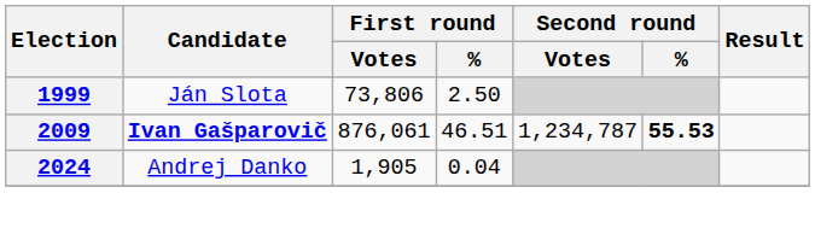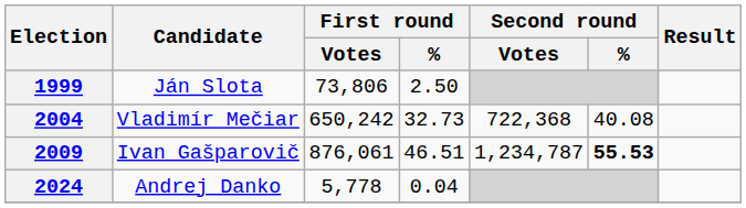 <table class=wikitable style=text-align:center>
 <tr>
 <th rowspan="2">Election</th>
 <th rowspan="2">Candidate</th>
 <th colspan="2">First round</th>
 <th colspan="2">Second round</th>
 <th rowspan="2">Result</th>
 </tr>
 <tr>
 <th>Votes</th>
 <th>%</th>
 <th>Votes</th>
 <th>%</th>
 </tr>
 <tr>
 <th><a href='#'>1999</a></th>
 <td><a href='#'>Ján Slota</a></td>
 <td>73,806</td>
 <td>2.50</td>
 <td bgcolor=lightgrey colspan=2></td>
 <td></td>
 </tr>
 <tr>
+<th><a href='#'>2004</a></th>
+<td><a href='#'>Vladimír Mečiar</a></td>
+<td>650,242</td>
+<td>32.73</td>
+<td>722,368</td>
+<td>40.08</td>
+<td></td>
+</tr>
+<tr>
 <th><a href='#'>2009</a></th>
-<td><strong><a href='#'>Ivan Gašparovič</a></strong></td>
+<td><a href='#'>Ivan Gašparovič</a></td>
 <td>876,061</td>
 <td>46.51</td>
 <td>1,234,787</td>
 <td><strong>55.53</strong></td>
 <td></td>
 </tr>
 <tr>
 <th><a href='#'>2024</a></th>
 <td><a href='#'>Andrej Danko</a></td>
-<td>1,905</td>
+<td>5,778</td>
 <td>0.04</td>
 <td bgcolor=lightgrey colspan=2></td>
 <td></td>
 </tr>
 <tr>
 </tr>
 </table>
